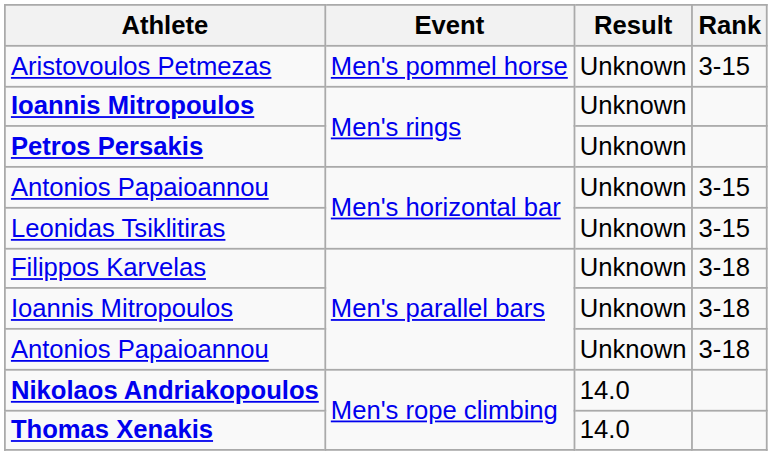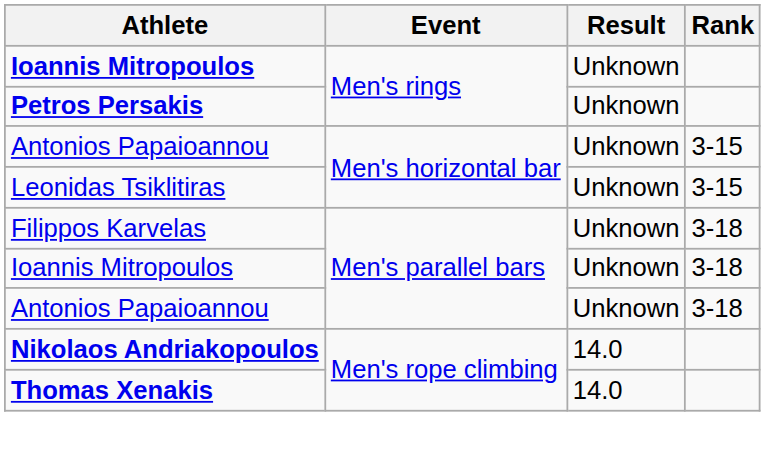 <table class="wikitable" style="font-size:90%">
 <tr>
 <th>Athlete</th>
 <th>Event</th>
 <th>Result</th>
 <th>Rank</th>
-</tr>
-<tr>
-<td><a href='#'>Aristovoulos Petmezas</a></td>
-<td><a href='#'>Men's pommel horse</a></td>
-<td align="center">Unknown</td>
-<td>3-15</td>
 </tr>
 <tr>
 <td><strong><a href='#'>Ioannis Mitropoulos</a></strong></td>
 <td rowspan=2><a href='#'>Men's rings</a></td>
 <td align="center">Unknown</td>
 <td></td>
 </tr>
 <tr>
 <td><strong><a href='#'>Petros Persakis</a></strong></td>
 <td align="center">Unknown</td>
 <td></td>
 </tr>
 <tr>
 <td><a href='#'>Antonios Papaioannou</a></td>
 <td rowspan=2><a href='#'>Men's horizontal bar</a></td>
 <td align="center">Unknown</td>
 <td>3-15</td>
 </tr>
 <tr>
 <td><a href='#'>Leonidas Tsiklitiras</a></td>
 <td align="center">Unknown</td>
 <td>3-15</td>
 </tr>
 <tr>
 <td><a href='#'>Filippos Karvelas</a></td>
 <td rowspan=3><a href='#'>Men's parallel bars</a></td>
 <td align="center">Unknown</td>
 <td>3-18</td>
 </tr>
 <tr>
 <td><a href='#'>Ioannis Mitropoulos</a></td>
 <td align="center">Unknown</td>
 <td>3-18</td>
 </tr>
 <tr>
 <td><a href='#'>Antonios Papaioannou</a></td>
 <td align="center">Unknown</td>
 <td>3-18</td>
 </tr>
 <tr>
 <td><strong><a href='#'>Nikolaos Andriakopoulos</a></strong></td>
 <td rowspan=2><a href='#'>Men's rope climbing</a></td>
 <td>14.0</td>
 <td></td>
 </tr>
 <tr>
 <td><strong><a href='#'>Thomas Xenakis</a></strong></td>
 <td>14.0</td>
 <td></td>
 </tr>
 </table>
